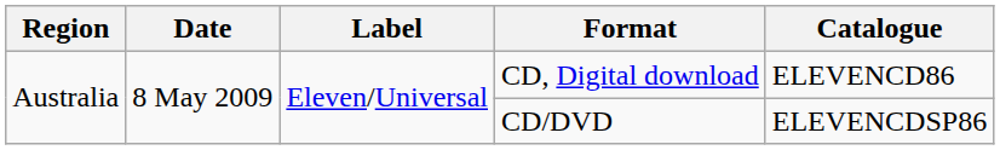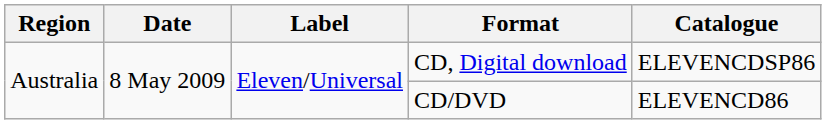 <table class="wikitable">
 <tr>
 <th>Region</th>
 <th>Date</th>
 <th>Label</th>
 <th>Format</th>
 <th>Catalogue</th>
 </tr>
 <tr>
 <td rowspan="2">Australia</td>
 <td rowspan="2">8 May 2009</td>
 <td rowspan="2"><a href='#'>Eleven</a>/<a href='#'>Universal</a></td>
 <td>CD, <a href='#'>Digital download</a></td>
-<td>ELEVENCD86</td>
+<td>ELEVENCDSP86</td>
 </tr>
 <tr>
 <td>CD/DVD</td>
-<td>ELEVENCDSP86</td>
+<td>ELEVENCD86</td>
 </tr>
 </table>
